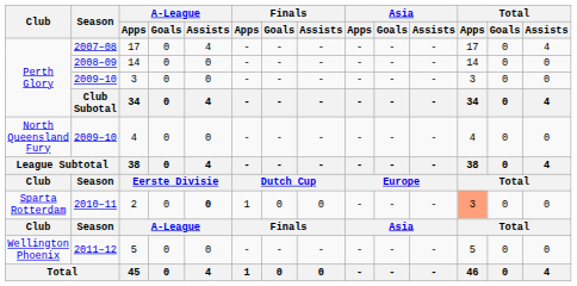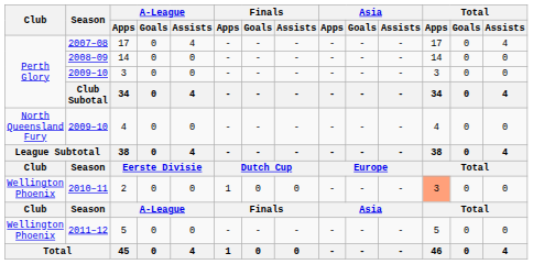 <table class="wikitable" style="text-align: center;">
 <tr>
 <th rowspan="2">Club</th>
 <th rowspan="2">Season</th>
 <th colspan="3"><a href='#'>A-League</a></th>
 <th colspan="3">Finals</th>
 <th colspan="3"><a href='#'>Asia</a></th>
 <th colspan="3">Total</th>
 </tr>
 <tr>
 <th>Apps</th>
 <th>Goals</th>
 <th>Assists</th>
 <th>Apps</th>
 <th>Goals</th>
 <th>Assists</th>
 <th>Apps</th>
 <th>Goals</th>
 <th>Assists</th>
 <th>Apps</th>
 <th>Goals</th>
 <th>Assists</th>
 </tr>
 <tr>
 <td rowspan="4" valign="center"><a href='#'>Perth Glory</a></td>
 <td><a href='#'>2007–08</a></td>
 <td>17</td>
 <td>0</td>
 <td>4</td>
 <td>-</td>
 <td>-</td>
 <td>-</td>
 <td>-</td>
 <td>-</td>
 <td>-</td>
 <td>17</td>
 <td>0</td>
 <td>4</td>
 </tr>
 <tr>
 <td><a href='#'>2008–09</a></td>
 <td>14</td>
 <td>0</td>
 <td>0</td>
 <td>-</td>
 <td>-</td>
 <td>-</td>
 <td>-</td>
 <td>-</td>
 <td>-</td>
 <td>14</td>
 <td>0</td>
 <td>0</td>
 </tr>
 <tr>
 <td><a href='#'>2009–10</a></td>
 <td>3</td>
 <td>0</td>
 <td>0</td>
 <td>-</td>
 <td>-</td>
 <td>-</td>
 <td>-</td>
 <td>-</td>
 <td>-</td>
 <td>3</td>
 <td>0</td>
 <td>0</td>
 </tr>
 <tr>
 <th><strong>Club Subotal</strong></th>
 <th>34</th>
 <th>0</th>
 <th>4</th>
 <th>-</th>
 <th>-</th>
 <th>-</th>
 <th>-</th>
 <th>-</th>
 <th>-</th>
 <th>34</th>
 <th>0</th>
 <th>4</th>
 </tr>
 <tr>
 <td rowspran="1" valign="center"><a href='#'>North Queensland Fury</a></td>
 <td><a href='#'>2009–10</a></td>
 <td>4</td>
 <td>0</td>
 <td>0</td>
 <td>-</td>
 <td>-</td>
 <td>-</td>
 <td>-</td>
 <td>-</td>
 <td>-</td>
 <td>4</td>
 <td>0</td>
 <td>0</td>
 </tr>
 <tr>
 <th colspan="2"><strong>League Subtotal</strong></th>
 <th>38</th>
 <th>0</th>
 <th>4</th>
 <th>-</th>
 <th>-</th>
 <th>-</th>
 <th>-</th>
 <th>-</th>
 <th>-</th>
 <th>38</th>
 <th>0</th>
 <th>4</th>
 </tr>
 <tr>
 <th rowspan="1">Club</th>
 <th rowspan="1">Season</th>
 <th colspan="3"><a href='#'>Eerste Divisie</a></th>
 <th colspan="3"><a href='#'>Dutch Cup</a></th>
 <th colspan="3"><a href='#'>Europe</a></th>
 <th colspan="3">Total</th>
 </tr>
 <tr>
-<td rowspan="1" valign="center"><a href='#'>Sparta Rotterdam</a></td>
+<td rowspan="1" valign="center"><a href='#'>Wellington Phoenix</a></td>
 <td><a href='#'>2010–11</a></td>
 <td>2</td>
 <td>0</td>
-<td><strong>0</strong></td>
+<td>0</td>
 <td>1</td>
 <td>0</td>
 <td>0</td>
 <td>-</td>
 <td>-</td>
 <td>-</td>
 <td style="background: lightsalmon;">3</td>
 <td>0</td>
 <td>0</td>
 </tr>
 <tr>
 <th rowspan="1">Club</th>
 <th rowspan="1">Season</th>
 <th colspan="3"><a href='#'>A-League</a></th>
 <th colspan="3">Finals</th>
 <th colspan="3"><a href='#'>Asia</a></th>
 <th colspan="3">Total</th>
 </tr>
 <tr>
 <td rowspan="1" valign="center"><a href='#'>Wellington Phoenix</a></td>
 <td><a href='#'>2011–12</a></td>
 <td>5</td>
 <td>0</td>
 <td>0</td>
 <td>-</td>
 <td>-</td>
 <td>-</td>
 <td>-</td>
 <td>-</td>
 <td>-</td>
 <td>5</td>
 <td>0</td>
 <td>0</td>
 </tr>
 <tr>
 <th colspan="2"><strong>Total</strong></th>
 <th>45</th>
 <th>0</th>
 <th>4</th>
 <th>1</th>
 <th>0</th>
 <th>0</th>
 <th>-</th>
 <th>-</th>
 <th>-</th>
 <th>46</th>
 <th>0</th>
 <th>4</th>
 </tr>
 </table>
